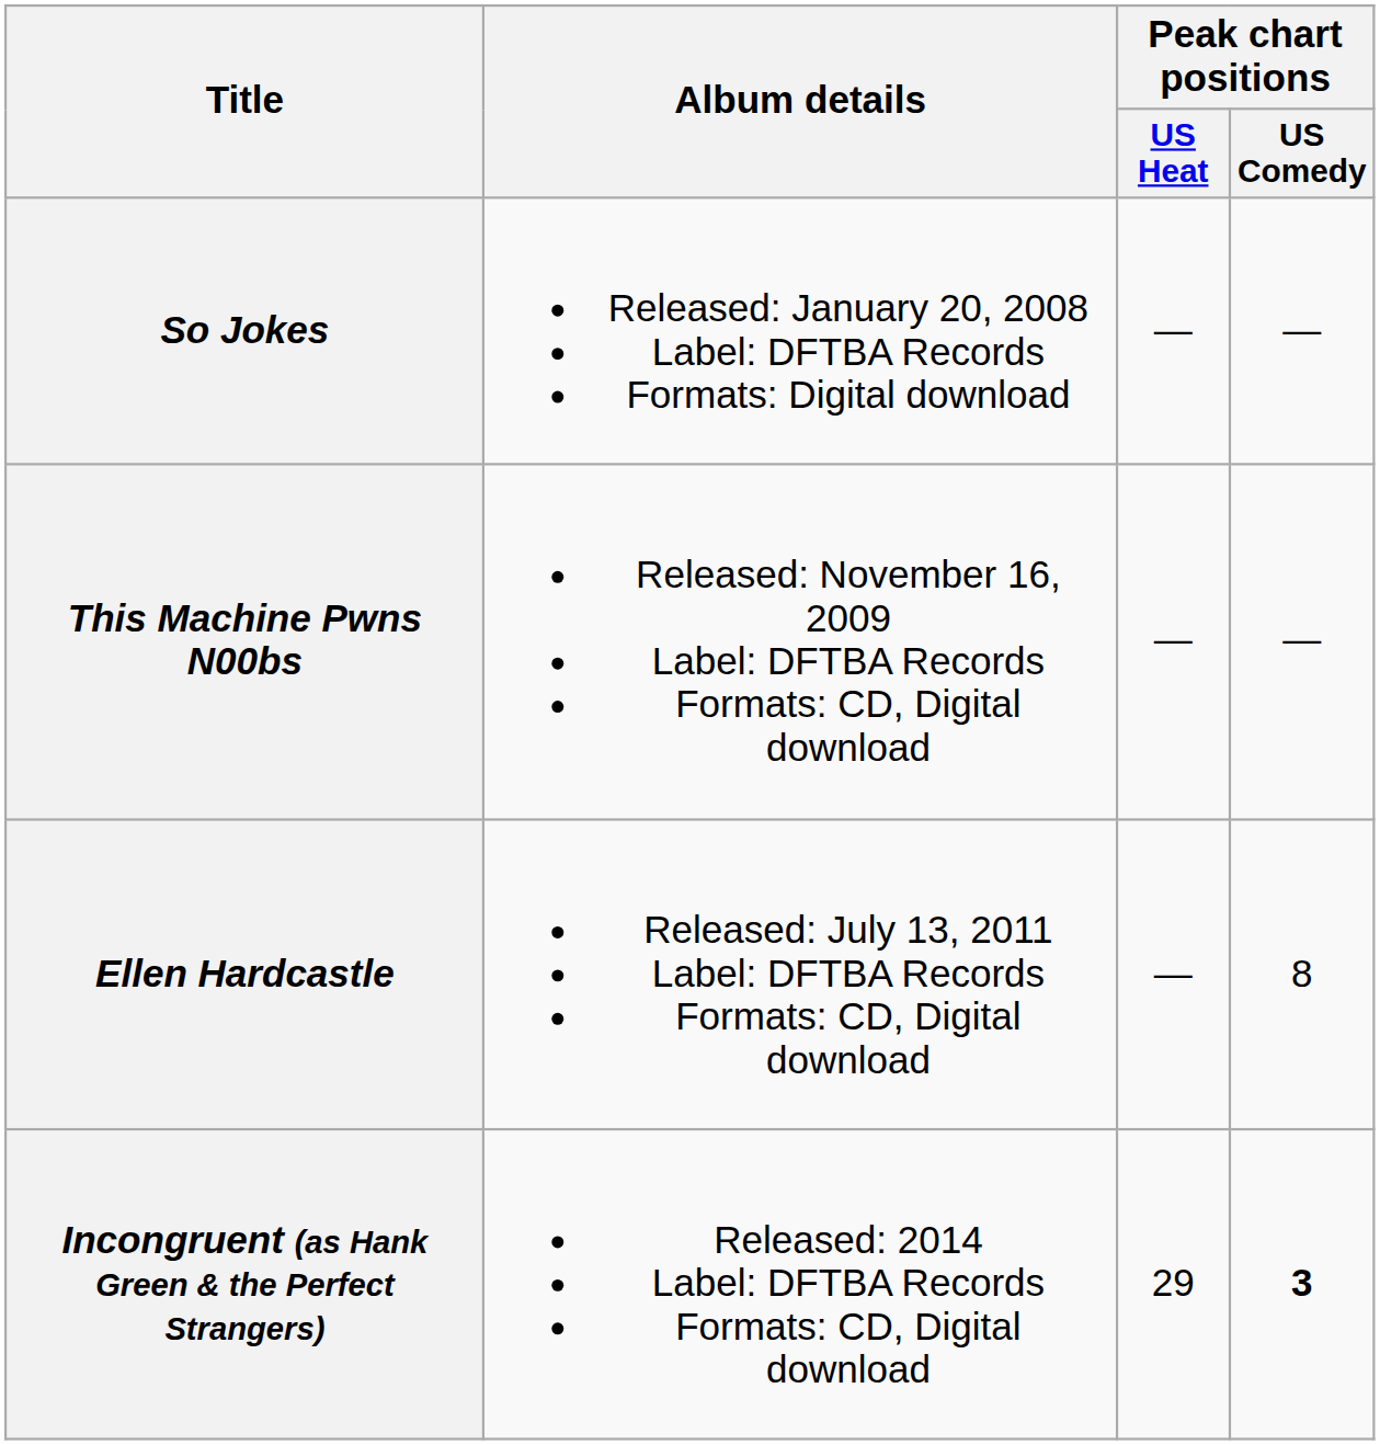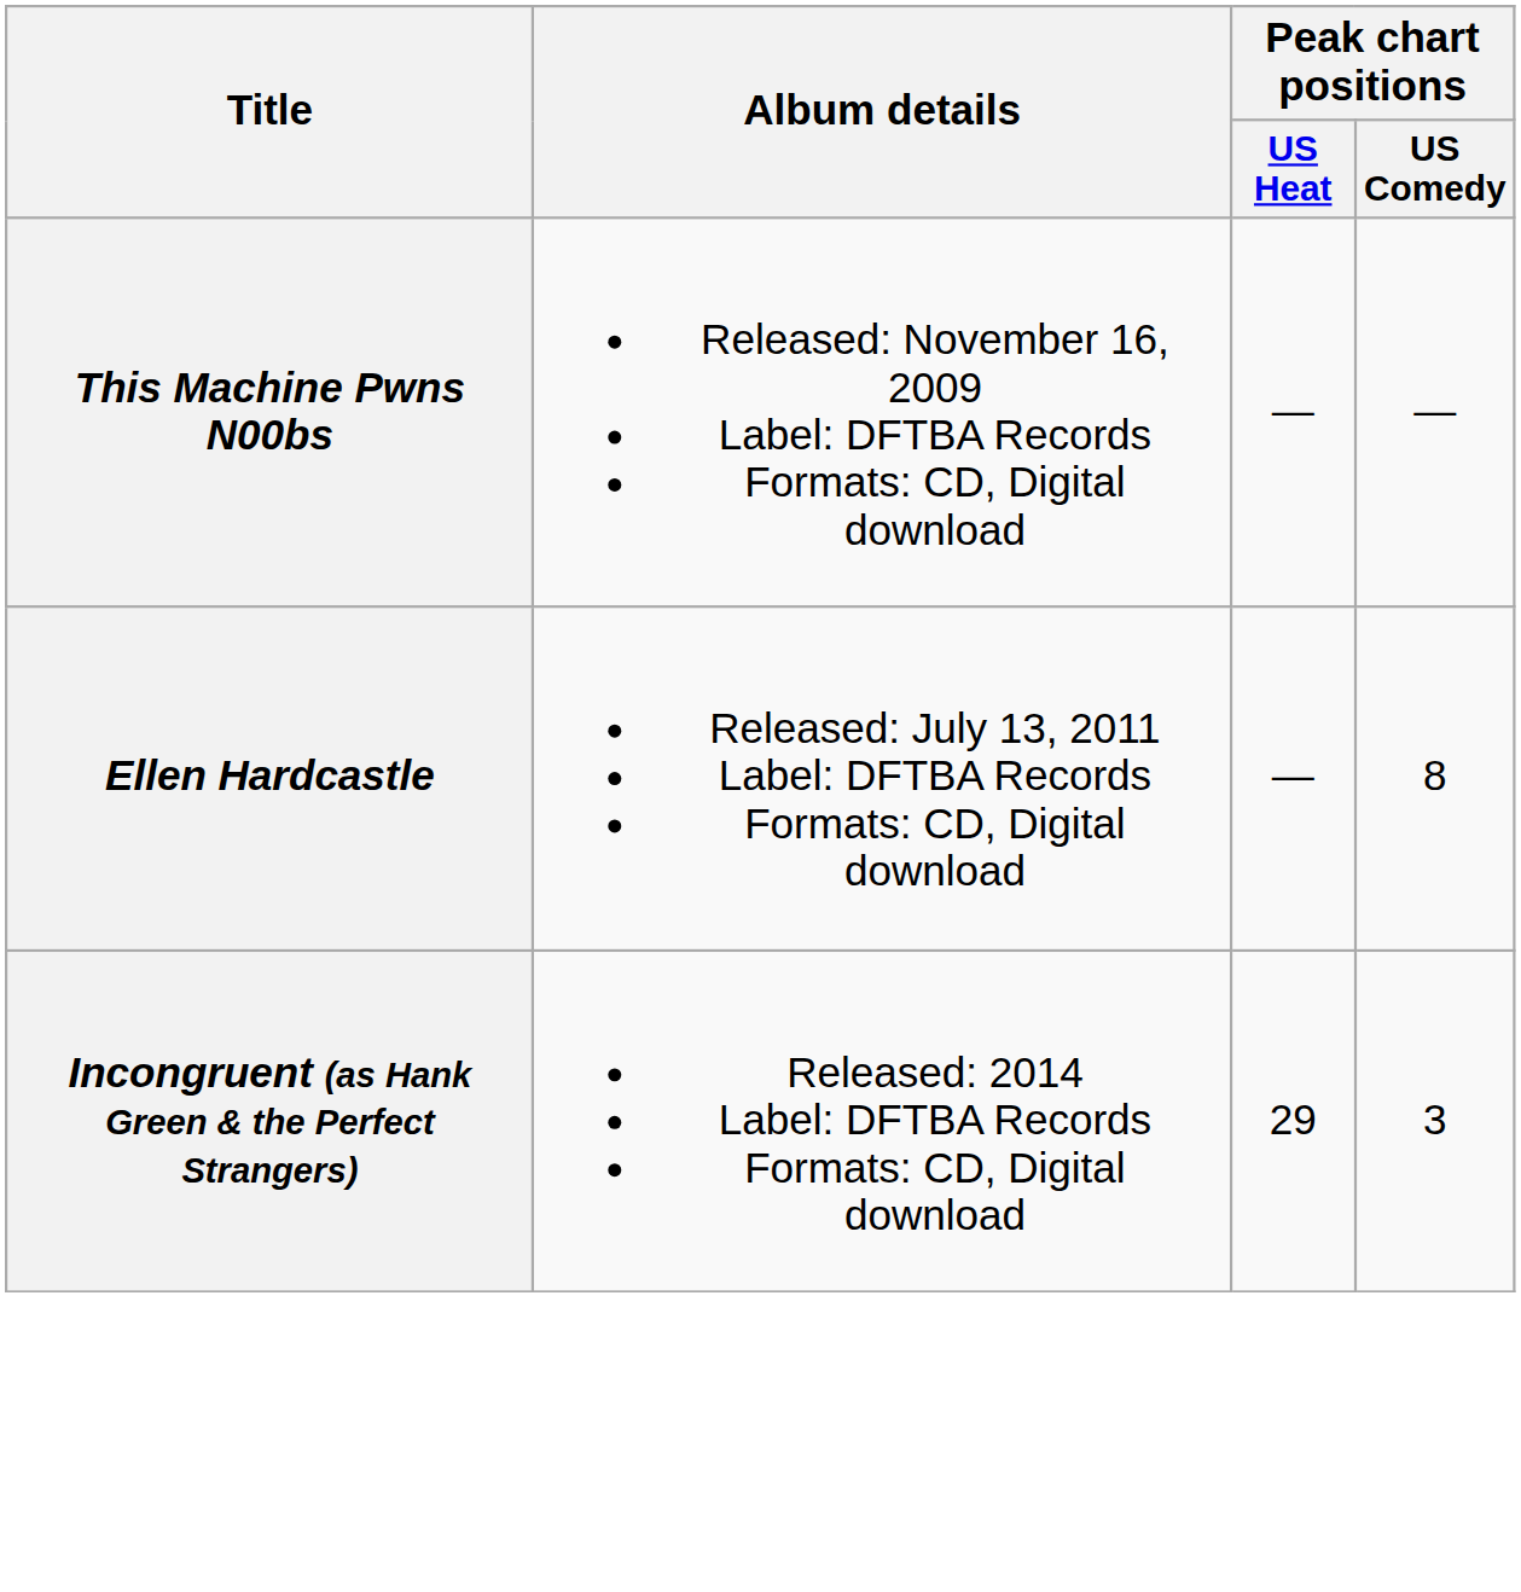 <table class="wikitable plainrowheaders" style="text-align:center;" border="1">
 <tr>
 <th scope="col" rowspan="2" style="width:12em;">Title</th>
 <th scope="col" rowspan="2" style="width:16em;">Album details</th>
 <th scope="col" colspan="2">Peak chart positions</th>
 </tr>
 <tr>
 <th scope="col" style="width:3em;font-size:85%;"><a href='#'>US Heat</a></th>
 <th scope="col" style="width:3em;font-size:85%;">US Comedy</th>
-</tr>
-<tr>
-<th scope="row"><em>So Jokes</em></th>
-<td><br><ul><li>Released: January 20, 2008</li><li>Label: DFTBA Records</li><li>Formats: Digital download</li></ul></td>
-<td>—</td>
-<td>—</td>
 </tr>
 <tr>
 <th scope="row"><em>This Machine Pwns N00bs</em></th>
 <td><br><ul><li>Released: November 16, 2009</li><li>Label: DFTBA Records</li><li>Formats: CD, Digital download</li></ul></td>
 <td>—</td>
 <td>—</td>
 </tr>
 <tr>
 <th scope="row"><em>Ellen Hardcastle</em></th>
 <td><br><ul><li>Released: July 13, 2011</li><li>Label: DFTBA Records</li><li>Formats: CD, Digital download</li></ul></td>
 <td>—</td>
 <td>8</td>
 </tr>
 <tr>
 <th scope="row"><em>Incongruent</em> <small><em>(as Hank Green & the Perfect Strangers)</em></small></th>
 <td><br><ul><li>Released: 2014</li><li>Label: DFTBA Records</li><li>Formats: CD, Digital download</li></ul></td>
 <td>29</td>
-<td><strong>3</strong></td>
+<td>3</td>
 </tr>
 </table>
